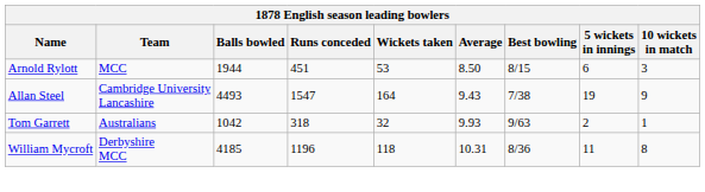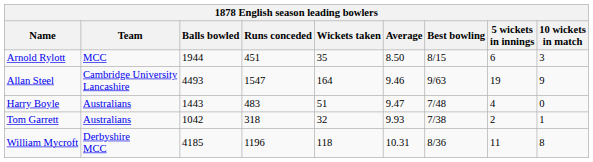 <table class="wikitable">
 <tr>
 <th bgcolor="#efefef" colspan="9">1878 English season leading bowlers</th>
 </tr>
 <tr bgcolor="#efefef">
 <th>Name</th>
 <th>Team</th>
 <th>Balls bowled</th>
 <th>Runs conceded</th>
 <th>Wickets taken</th>
 <th>Average</th>
 <th>Best bowling</th>
 <th>5 wickets<br>in innings</th>
 <th>10 wickets<br>in match</th>
 </tr>
 <tr>
 <td><a href='#'>Arnold Rylott</a></td>
 <td><a href='#'>MCC</a></td>
 <td>1944</td>
 <td>451</td>
-<td>53</td>
+<td>35</td>
 <td>8.50</td>
 <td>8/15</td>
 <td>6</td>
 <td>3</td>
 </tr>
 <tr>
 <td><a href='#'>Allan Steel</a></td>
 <td><a href='#'>Cambridge University</a><br><a href='#'>Lancashire</a></td>
 <td>4493</td>
 <td>1547</td>
 <td>164</td>
-<td>9.43</td>
-<td>7/38</td>
+<td>9.46</td>
+<td>9/63</td>
 <td>19</td>
 <td>9</td>
+</tr>
+<tr>
+<td><a href='#'>Harry Boyle</a></td>
+<td><a href='#'>Australians</a></td>
+<td>1443</td>
+<td>483</td>
+<td>51</td>
+<td>9.47</td>
+<td>7/48</td>
+<td>4</td>
+<td>0</td>
 </tr>
 <tr>
 <td><a href='#'>Tom Garrett</a></td>
 <td><a href='#'>Australians</a></td>
 <td>1042</td>
 <td>318</td>
 <td>32</td>
 <td>9.93</td>
-<td>9/63</td>
+<td>7/38</td>
 <td>2</td>
 <td>1</td>
 </tr>
 <tr>
 <td><a href='#'>William Mycroft</a></td>
 <td><a href='#'>Derbyshire</a><br><a href='#'>MCC</a></td>
 <td>4185</td>
 <td>1196</td>
 <td>118</td>
 <td>10.31</td>
 <td>8/36</td>
 <td>11</td>
 <td>8</td>
 </tr>
 </table>
